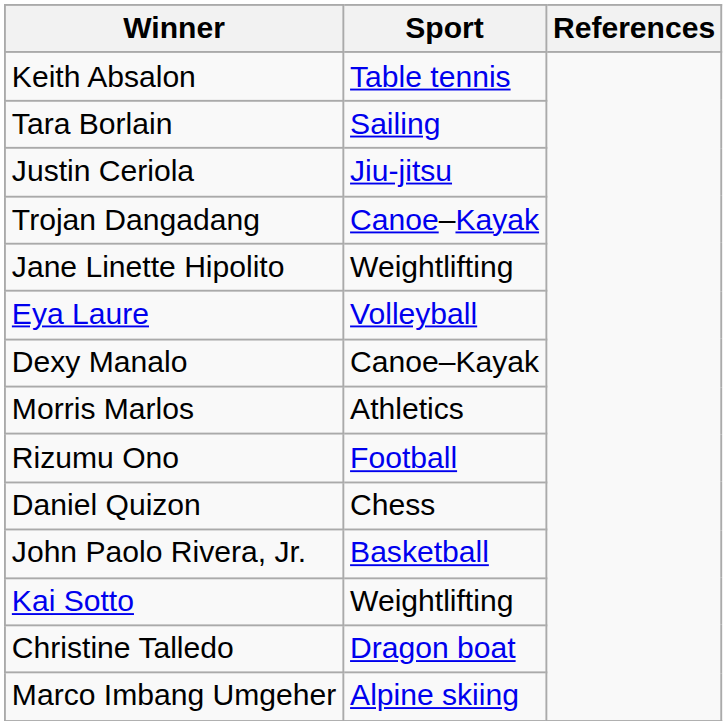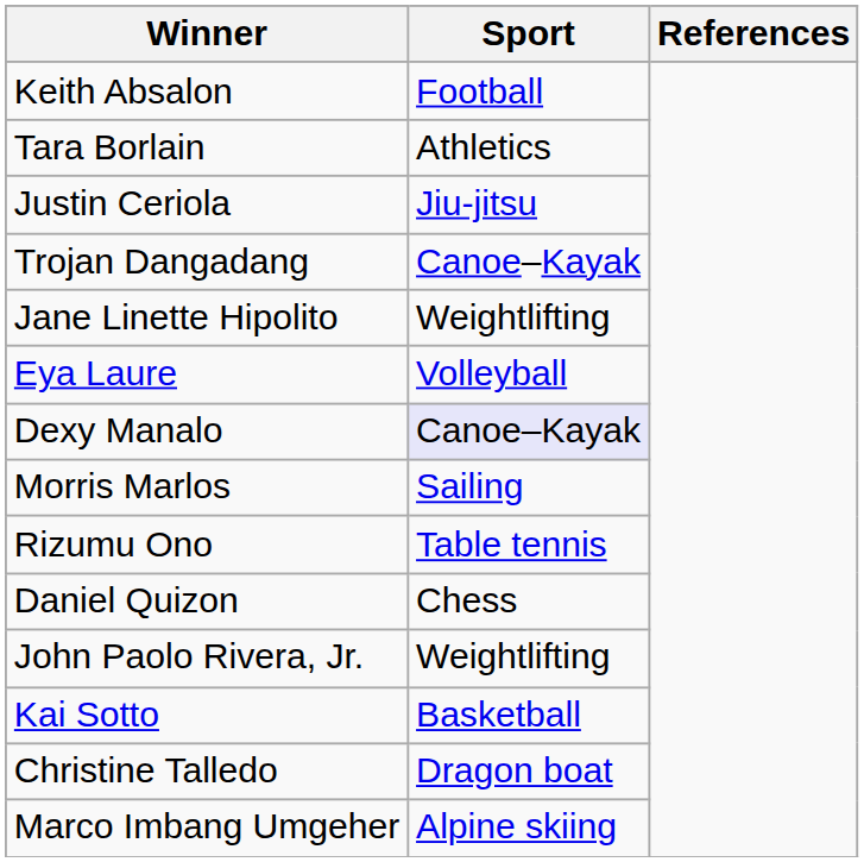 <table class="wikitable">
 <tr>
 <th>Winner</th>
 <th>Sport</th>
 <th>References</th>
 </tr>
 <tr>
 <td>Keith Absalon</td>
-<td><a href='#'>Table tennis</a></td>
+<td><a href='#'>Football</a></td>
 <td rowspan=14></td>
 </tr>
 <tr>
 <td>Tara Borlain</td>
-<td><a href='#'>Sailing</a></td>
+<td>Athletics</td>
 </tr>
 <tr>
 <td>Justin Ceriola</td>
 <td><a href='#'>Jiu-jitsu</a></td>
 </tr>
 <tr>
 <td>Trojan Dangadang</td>
 <td><a href='#'>Canoe</a>–<a href='#'>Kayak</a></td>
 </tr>
 <tr>
 <td>Jane Linette Hipolito</td>
 <td>Weightlifting</td>
 </tr>
 <tr>
 <td><a href='#'>Eya Laure</a></td>
 <td><a href='#'>Volleyball</a></td>
 </tr>
 <tr>
 <td>Dexy Manalo</td>
-<td>Canoe–Kayak</td>
+<td style="background: lavender;">Canoe–Kayak</td>
 </tr>
 <tr>
 <td>Morris Marlos</td>
-<td>Athletics</td>
+<td><a href='#'>Sailing</a></td>
 </tr>
 <tr>
 <td>Rizumu Ono</td>
-<td><a href='#'>Football</a></td>
+<td><a href='#'>Table tennis</a></td>
 </tr>
 <tr>
 <td>Daniel Quizon</td>
 <td>Chess</td>
 </tr>
 <tr>
 <td>John Paolo Rivera, Jr.</td>
-<td><a href='#'>Basketball</a></td>
+<td>Weightlifting</td>
 </tr>
 <tr>
 <td><a href='#'>Kai Sotto</a></td>
-<td>Weightlifting</td>
+<td><a href='#'>Basketball</a></td>
 </tr>
 <tr>
 <td>Christine Talledo</td>
 <td><a href='#'>Dragon boat</a></td>
 </tr>
 <tr>
 <td>Marco Imbang Umgeher</td>
 <td><a href='#'>Alpine skiing</a></td>
 </tr>
 <tr>
 </tr>
 </table>
